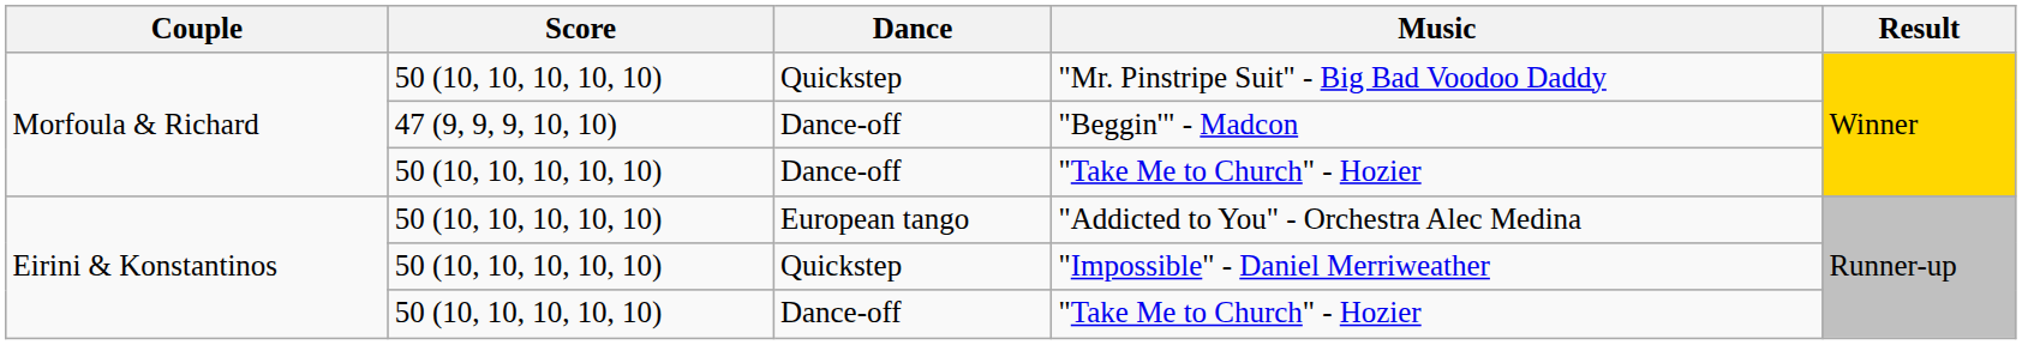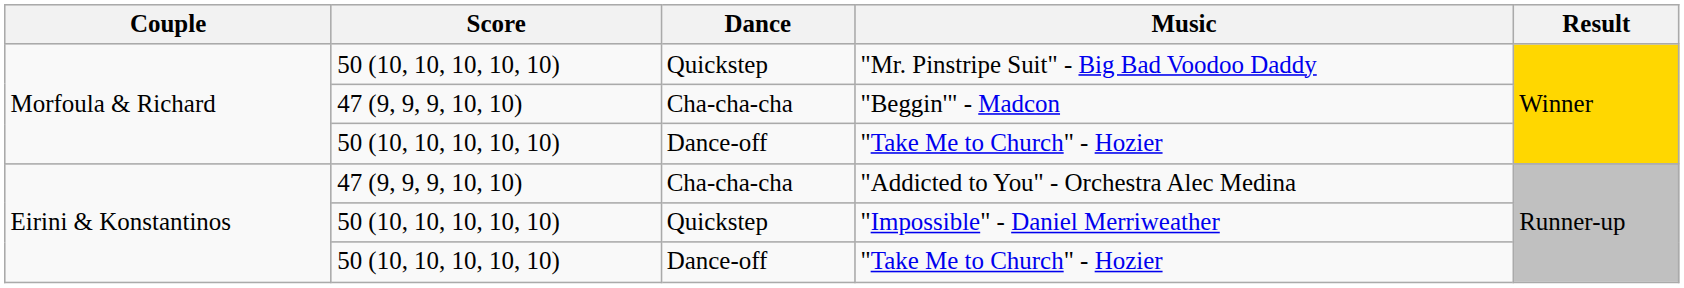 <table class="wikitable sortable" style="width:85%;">
 <tr>
 <th>Couple</th>
 <th>Score</th>
 <th>Dance</th>
 <th>Music</th>
 <th>Result</th>
 </tr>
 <tr>
 <td rowspan="3">Morfoula & Richard</td>
 <td>50 (10, 10, 10, 10, 10)</td>
 <td>Quickstep</td>
 <td>"Mr. Pinstripe Suit" - <a href='#'>Big Bad Voodoo Daddy</a></td>
 <td style="background:gold;" rowspan="3">Winner</td>
 </tr>
 <tr>
 <td>47 (9, 9, 9, 10, 10)</td>
-<td>Dance-off</td>
+<td>Cha-cha-cha</td>
 <td>"Beggin'" - <a href='#'>Madcon</a></td>
 </tr>
 <tr>
 <td>50 (10, 10, 10, 10, 10)</td>
 <td>Dance-off</td>
 <td>"<a href='#'>Take Me to Church</a>" - <a href='#'>Hozier</a></td>
 </tr>
 <tr>
 <td rowspan="3">Eirini & Konstantinos</td>
-<td>50 (10, 10, 10, 10, 10)</td>
-<td>European tango</td>
+<td>47 (9, 9, 9, 10, 10)</td>
+<td>Cha-cha-cha</td>
 <td>"Addicted to You" - Orchestra Alec Medina</td>
 <td style="background:silver;" rowspan="3">Runner-up</td>
 </tr>
 <tr>
 <td>50 (10, 10, 10, 10, 10)</td>
 <td>Quickstep</td>
 <td>"<a href='#'>Impossible</a>" - <a href='#'>Daniel Merriweather</a></td>
 </tr>
 <tr>
 <td>50 (10, 10, 10, 10, 10)</td>
 <td>Dance-off</td>
 <td>"<a href='#'>Take Me to Church</a>" - <a href='#'>Hozier</a></td>
 </tr>
 </table>
